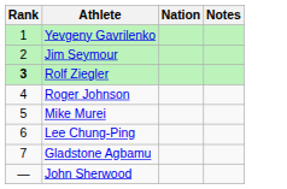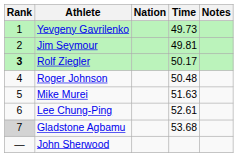 <table class="wikitable sortable" style="text-align:center">
 <tr>
 <th>Rank</th>
 <th>Athlete</th>
 <th>Nation</th>
+<th>Time</th>
 <th>Notes</th>
 </tr>
 <tr bgcolor=bbf3bb>
 <td>1</td>
 <td align=left><a href='#'>Yevgeny Gavrilenko</a></td>
 <td align=left></td>
+<td>49.73</td>
 <td></td>
 </tr>
 <tr bgcolor=bbf3bb>
 <td>2</td>
 <td align=left><a href='#'>Jim Seymour</a></td>
 <td align=left></td>
+<td>49.81</td>
 <td></td>
 </tr>
 <tr bgcolor=bbf3bb>
 <td><strong>3</strong></td>
 <td align=left><a href='#'>Rolf Ziegler</a></td>
 <td align=left></td>
+<td>50.17</td>
 <td></td>
 </tr>
 <tr>
 <td>4</td>
 <td align=left><a href='#'>Roger Johnson</a></td>
 <td align=left></td>
+<td>50.48</td>
 <td></td>
 </tr>
 <tr>
 <td>5</td>
 <td align=left><a href='#'>Mike Murei</a></td>
 <td align=left></td>
+<td>51.63</td>
 <td></td>
 </tr>
 <tr>
 <td>6</td>
 <td align=left><a href='#'>Lee Chung-Ping</a></td>
 <td align=left></td>
+<td>52.61</td>
 <td></td>
 </tr>
 <tr>
-<td>7</td>
+<td style="background: lightgrey;">7</td>
 <td align=left><a href='#'>Gladstone Agbamu</a></td>
 <td align=left></td>
+<td>53.68</td>
 <td></td>
 </tr>
 <tr>
 <td data-sort-value=8>—</td>
 <td align=left><a href='#'>John Sherwood</a></td>
 <td align=left></td>
+<td data-sort-value=99.9></td>
 <td></td>
 </tr>
 </table>
